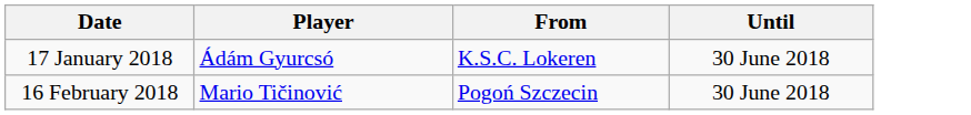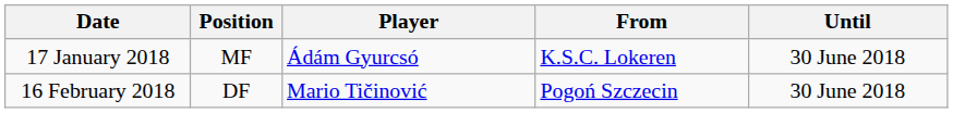 <table class="wikitable" style="text-align: center;">
 <tr>
 <th width=130>Date</th>
+<th width=60>Position</th>
 <th width=180>Player</th>
 <th width=150>From</th>
 <th width=140>Until</th>
 </tr>
 <tr>
 <td>17 January 2018</td>
+<td>MF</td>
 <td style="text-align:left;"> <a href='#'>Ádám Gyurcsó</a></td>
 <td style="text-align:left;"> <a href='#'>K.S.C. Lokeren</a></td>
 <td>30 June 2018</td>
 </tr>
 <tr>
 <td>16 February 2018</td>
+<td>DF</td>
 <td style="text-align:left;"> <a href='#'>Mario Tičinović</a></td>
 <td style="text-align:left;"> <a href='#'>Pogoń Szczecin</a></td>
 <td>30 June 2018</td>
 </tr>
 </table>
